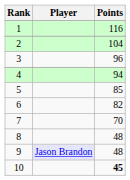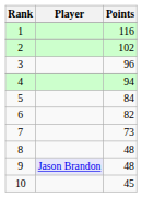 <table class="wikitable" style="float:right; text-align:right; margin-left:1em">
 <tr>
 <th>Rank</th>
 <th>Player</th>
 <th>Points</th>
 </tr>
 <tr>
 </tr>
 <tr style="background-color:#ccffcc">
 <td align=center>1</td>
 <td style="text-align:left"></td>
 <td>116</td>
 </tr>
 <tr>
 </tr>
 <tr style="background-color:#ccffcc">
 <td align=center>2</td>
 <td style="text-align:left"></td>
-<td>104</td>
+<td>102</td>
 </tr>
 <tr>
 <td align=center>3</td>
 <td style="text-align:left"></td>
 <td>96</td>
 </tr>
 <tr>
 </tr>
 <tr style="background-color:#ccffcc">
 <td align=center>4</td>
 <td style="text-align:left"></td>
 <td>94</td>
 </tr>
 <tr>
 <td align=center>5</td>
 <td style="text-align:left"></td>
-<td>85</td>
+<td>84</td>
 </tr>
 <tr>
 <td align=center>6</td>
 <td style="text-align:left"></td>
 <td>82</td>
 </tr>
 <tr>
 <td align=center>7</td>
 <td style="text-align:left"></td>
-<td>70</td>
+<td>73</td>
 </tr>
 <tr>
 <td align=center>8</td>
 <td style="text-align:left"></td>
 <td>48</td>
 </tr>
 <tr>
 <td align=center>9</td>
 <td style="background: lavender; text-align:left"> <a href='#'>Jason Brandon</a></td>
 <td>48</td>
 </tr>
 <tr>
 <td align=center>10</td>
 <td style="text-align:left"></td>
-<td><strong>45</strong></td>
+<td>45</td>
 </tr>
 </table>
